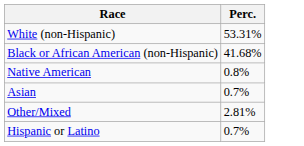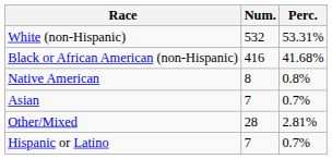 <table class="wikitable">
 <tr>
 <th>Race</th>
+<th>Num.</th>
 <th>Perc.</th>
 </tr>
 <tr>
 <td><a href='#'>White</a> (non-Hispanic)</td>
+<td>532</td>
 <td>53.31%</td>
 </tr>
 <tr>
 <td><a href='#'>Black or African American</a> (non-Hispanic)</td>
+<td>416</td>
 <td>41.68%</td>
 </tr>
 <tr>
 <td><a href='#'>Native American</a></td>
+<td>8</td>
 <td>0.8%</td>
 </tr>
 <tr>
 <td><a href='#'>Asian</a></td>
+<td>7</td>
 <td>0.7%</td>
 </tr>
 <tr>
 <td><a href='#'>Other/Mixed</a></td>
+<td>28</td>
 <td>2.81%</td>
 </tr>
 <tr>
 <td><a href='#'>Hispanic</a> or <a href='#'>Latino</a></td>
+<td>7</td>
 <td>0.7%</td>
 </tr>
 </table>
